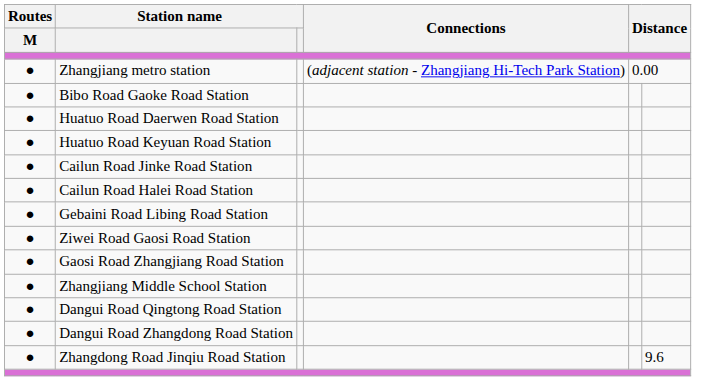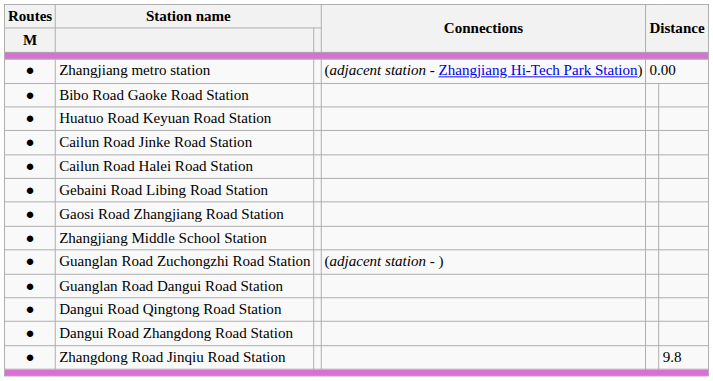 <table class="wikitable">
 <tr>
 <th rowspan="1" colspan="1">Routes</th>
 <th colspan="2">Station name</th>
 <th rowspan="2">Connections</th>
 <th colspan="2" rowspan="2">Distance<br></th>
 </tr>
 <tr>
 <th rowspan="1">M</th>
 <th></th>
 <th></th>
 </tr>
 <tr style = "background:#DA70D6; height: 2pt">
 <td colspan="6"></td>
 </tr>
 <tr>
 <td align="center">●</td>
 <td>Zhangjiang metro station</td>
 <td></td>
 <td> (<em>adjacent station</em> - <a href='#'>Zhangjiang Hi-Tech Park Station</a>)</td>
 <td colspan="2">0.00</td>
 </tr>
 <tr>
 <td align="center">●</td>
 <td>Bibo Road Gaoke Road Station</td>
-<td></td>
-<td></td>
-<td></td>
-<td></td>
-</tr>
-<tr>
-<td align="center">●</td>
-<td>Huatuo Road Daerwen Road Station</td>
 <td></td>
 <td></td>
 <td></td>
 <td></td>
 </tr>
 <tr>
 <td align="center">●</td>
 <td>Huatuo Road Keyuan Road Station</td>
 <td></td>
 <td></td>
 <td></td>
 <td></td>
 </tr>
 <tr>
 <td align="center">●</td>
 <td>Cailun Road Jinke Road Station</td>
 <td></td>
 <td></td>
 <td></td>
 <td></td>
 </tr>
 <tr>
 <td align="center">●</td>
 <td>Cailun Road Halei Road Station</td>
 <td></td>
 <td></td>
 <td></td>
 <td></td>
 </tr>
 <tr>
 <td align="center">●</td>
 <td>Gebaini Road Libing Road Station</td>
 <td></td>
 <td></td>
 <td></td>
 <td></td>
 </tr>
 <tr>
 <td align="center">●</td>
-<td>Ziwei Road Gaosi Road Station</td>
-<td></td>
-<td></td>
-<td></td>
-<td></td>
-</tr>
-<tr>
-<td align="center">●</td>
 <td>Gaosi Road Zhangjiang Road Station</td>
 <td></td>
 <td></td>
 <td></td>
 <td></td>
 </tr>
 <tr>
 <td align="center">●</td>
 <td>Zhangjiang Middle School Station</td>
+<td></td>
+<td></td>
+<td></td>
+<td></td>
+</tr>
+<tr>
+<td align="center">●</td>
+<td>Guanglan Road Zuchongzhi Road Station</td>
+<td></td>
+<td> (<em>adjacent station</em> - )</td>
+<td></td>
+<td></td>
+</tr>
+<tr>
+<td align="center">●</td>
+<td>Guanglan Road Dangui Road Station</td>
 <td></td>
 <td></td>
 <td></td>
 <td></td>
 </tr>
 <tr>
 <td align="center">●</td>
 <td>Dangui Road Qingtong Road Station</td>
 <td></td>
 <td></td>
 <td></td>
 <td></td>
 </tr>
 <tr>
 <td align="center">●</td>
 <td>Dangui Road Zhangdong Road Station</td>
 <td></td>
 <td></td>
 <td></td>
 <td></td>
 </tr>
 <tr>
 <td align="center">●</td>
 <td>Zhangdong Road Jinqiu Road Station</td>
 <td></td>
 <td></td>
 <td></td>
-<td>9.6</td>
+<td>9.8</td>
 </tr>
 <tr style="background:#DA70D6; height= 2pt">
 <td colspan="6"></td>
 </tr>
 </table>
